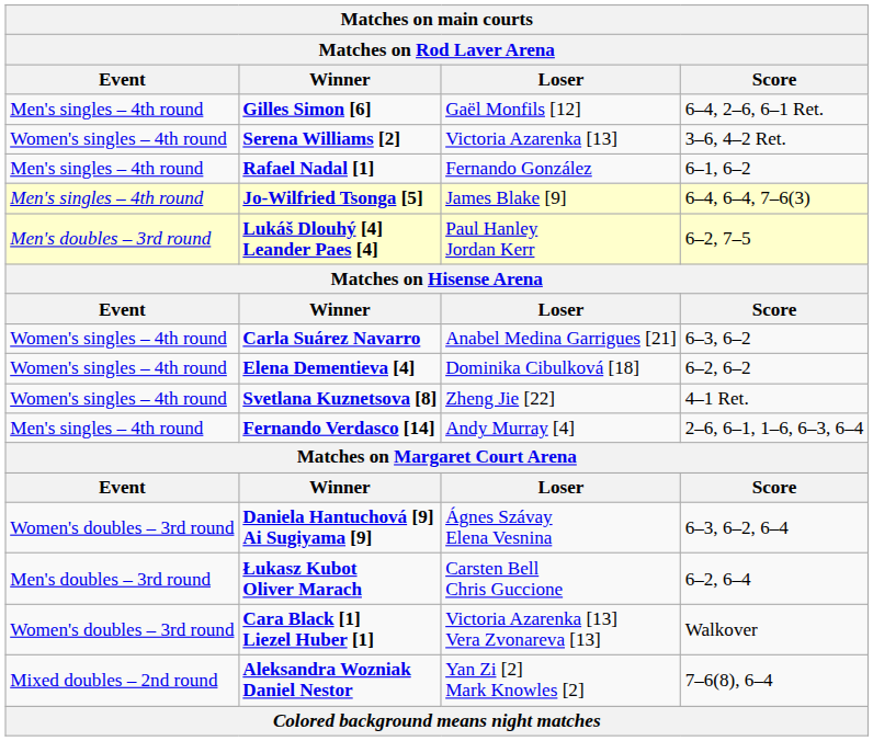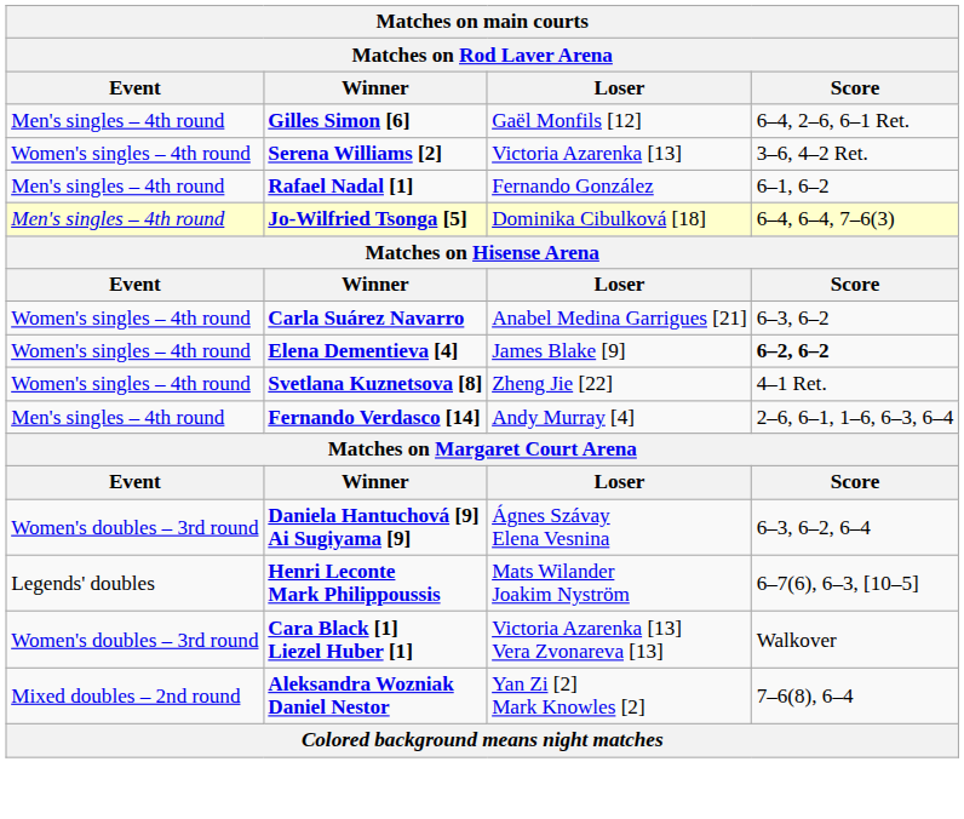 <table class="wikitable collapsible uncollapsed" style="margin:auto;">
 <tr>
 <th colspan=4 style="white-space:nowrap;">Matches on main courts</th>
 </tr>
 <tr>
 <th colspan=4><strong>Matches on <a href='#'>Rod Laver Arena</a></strong></th>
 </tr>
 <tr>
 <th>Event</th>
 <th>Winner</th>
 <th>Loser</th>
 <th>Score</th>
 </tr>
 <tr align=left>
 <td><a href='#'>Men's singles – 4th round</a></td>
 <td> <strong><a href='#'>Gilles Simon</a> [6]</strong></td>
 <td> <a href='#'>Gaël Monfils</a> [12]</td>
 <td>6–4, 2–6, 6–1 Ret.</td>
 </tr>
 <tr align=left>
 <td><a href='#'>Women's singles – 4th round</a></td>
 <td> <strong><a href='#'>Serena Williams</a> [2]</strong></td>
 <td> <a href='#'>Victoria Azarenka</a> [13]</td>
 <td>3–6, 4–2 Ret.</td>
 </tr>
 <tr align=left>
 <td><a href='#'>Men's singles – 4th round</a></td>
 <td> <strong><a href='#'>Rafael Nadal</a> [1]</strong></td>
 <td> <a href='#'>Fernando González</a></td>
 <td>6–1, 6–2</td>
 </tr>
 <tr align=left bgcolor="#FFFFCC">
 <td><em><a href='#'>Men's singles – 4th round</a></em></td>
 <td> <strong><a href='#'>Jo-Wilfried Tsonga</a> [5]</strong></td>
-<td> <a href='#'>James Blake</a> [9]</td>
+<td> <a href='#'>Dominika Cibulková</a> [18]</td>
 <td>6–4, 6–4, 7–6(3)</td>
-</tr>
-<tr align=left bgcolor="#FFFFCC">
-<td><em><a href='#'>Men's doubles – 3rd round</a></em></td>
-<td> <strong><a href='#'>Lukáš Dlouhý</a> [4]<br> <a href='#'>Leander Paes</a> [4]</strong></td>
-<td> <a href='#'>Paul Hanley</a><br> <a href='#'>Jordan Kerr</a></td>
-<td>6–2, 7–5</td>
 </tr>
 <tr>
 <th colspan=4><strong>Matches on <a href='#'>Hisense Arena</a></strong></th>
 </tr>
 <tr>
 <th>Event</th>
 <th>Winner</th>
 <th>Loser</th>
 <th>Score</th>
 </tr>
 <tr align=left>
 <td><a href='#'>Women's singles – 4th round</a></td>
 <td> <strong><a href='#'>Carla Suárez Navarro</a></strong></td>
 <td> <a href='#'>Anabel Medina Garrigues</a> [21]</td>
 <td>6–3, 6–2</td>
 </tr>
 <tr align=left>
 <td><a href='#'>Women's singles – 4th round</a></td>
 <td> <strong><a href='#'>Elena Dementieva</a> [4]</strong></td>
-<td> <a href='#'>Dominika Cibulková</a> [18]</td>
-<td>6–2, 6–2</td>
+<td> <a href='#'>James Blake</a> [9]</td>
+<td><strong>6–2, 6–2</strong></td>
 </tr>
 <tr align=left>
 <td><a href='#'>Women's singles – 4th round</a></td>
 <td> <strong><a href='#'>Svetlana Kuznetsova</a> [8]</strong></td>
 <td> <a href='#'>Zheng Jie</a> [22]</td>
 <td>4–1 Ret.</td>
 </tr>
 <tr align=left>
 <td><a href='#'>Men's singles – 4th round</a></td>
 <td> <strong><a href='#'>Fernando Verdasco</a> [14]</strong></td>
 <td> <a href='#'>Andy Murray</a> [4]</td>
 <td>2–6, 6–1, 1–6, 6–3, 6–4</td>
 </tr>
 <tr>
 <th colspan=4><strong>Matches on <a href='#'>Margaret Court Arena</a></strong></th>
 </tr>
 <tr>
 <th>Event</th>
 <th>Winner</th>
 <th>Loser</th>
 <th>Score</th>
 </tr>
 <tr align=left>
 <td><a href='#'>Women's doubles – 3rd round</a></td>
 <td> <strong><a href='#'>Daniela Hantuchová</a> [9] <br>  <a href='#'>Ai Sugiyama</a> [9]</strong></td>
 <td> <a href='#'>Ágnes Szávay</a> <br>  <a href='#'>Elena Vesnina</a></td>
 <td>6–3, 6–2, 6–4</td>
 </tr>
 <tr align=left>
-<td><a href='#'>Men's doubles – 3rd round</a></td>
-<td> <strong><a href='#'>Łukasz Kubot</a> <br> <a href='#'>Oliver Marach</a></strong></td>
-<td> <a href='#'>Carsten Bell</a><br> <a href='#'>Chris Guccione</a></td>
-<td>6–2, 6–4</td>
+<td>Legends' doubles</td>
+<td> <strong><a href='#'>Henri Leconte</a> <br>  <a href='#'>Mark Philippoussis</a></strong></td>
+<td> <a href='#'>Mats Wilander</a> <br>  <a href='#'>Joakim Nyström</a></td>
+<td>6–7(6), 6–3, [10–5]</td>
 </tr>
 <tr align=left>
 <td><a href='#'>Women's doubles – 3rd round</a></td>
 <td> <strong><a href='#'>Cara Black</a> [1] <br>  <a href='#'>Liezel Huber</a> [1]</strong></td>
 <td> <a href='#'>Victoria Azarenka</a> [13] <br>  <a href='#'>Vera Zvonareva</a> [13]</td>
 <td>Walkover</td>
 </tr>
 <tr align=left>
 <td><a href='#'>Mixed doubles – 2nd round</a></td>
 <td>  <strong><a href='#'>Aleksandra Wozniak</a> <br>  <a href='#'>Daniel Nestor</a></strong></td>
 <td> <a href='#'>Yan Zi</a> [2] <br>  <a href='#'>Mark Knowles</a> [2]</td>
 <td>7–6(8), 6–4</td>
 </tr>
 <tr>
 <th colspan=4><em>Colored background means night matches</em></th>
 </tr>
 </table>
